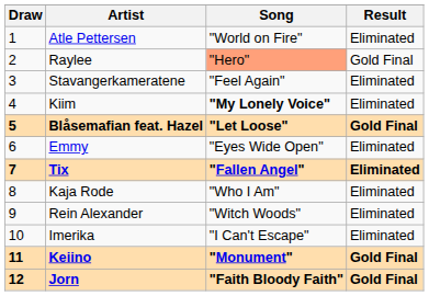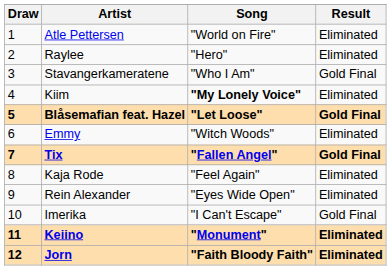 <table class="sortable wikitable" style="margin: 1em auto 1em auto;">
 <tr>
 </tr>
 <tr>
 <th scope="col">Draw</th>
 <th scope="col">Artist</th>
 <th scope="col">Song</th>
 <th scope="col">Result</th>
 </tr>
 <tr>
 <td>1</td>
 <td align="left"><a href='#'>Atle Pettersen</a></td>
 <td align="left">"World on Fire"</td>
 <td>Eliminated</td>
 </tr>
 <tr>
 <td>2</td>
 <td align="left">Raylee</td>
-<td align="left" style="background: lightsalmon;">"Hero"</td>
-<td>Gold Final</td>
+<td align="left">"Hero"</td>
+<td>Eliminated</td>
 </tr>
 <tr>
 <td>3</td>
 <td align="left">Stavangerkameratene</td>
-<td align="left">"Feel Again"</td>
-<td>Eliminated</td>
+<td align="left">"Who I Am"</td>
+<td>Gold Final</td>
 </tr>
 <tr>
 <td>4</td>
 <td align="left">Kiim</td>
 <td align="left"><strong>"My Lonely Voice"</strong></td>
 <td>Eliminated</td>
 </tr>
 <tr style="font-weight:bold; background:navajowhite;">
 <td>5</td>
 <td align="left">Blåsemafian feat. Hazel</td>
 <td align="left">"Let Loose"</td>
 <td>Gold Final</td>
 </tr>
 <tr>
 <td>6</td>
 <td align="left"><a href='#'>Emmy</a></td>
-<td align="left">"Eyes Wide Open"</td>
+<td align="left">"Witch Woods"</td>
 <td>Eliminated</td>
 </tr>
 <tr style="font-weight:bold; background:navajowhite;">
 <td>7</td>
 <td align="left"><a href='#'>Tix</a></td>
 <td align="left">"<a href='#'>Fallen Angel</a>"</td>
-<td>Eliminated</td>
+<td>Gold Final</td>
 </tr>
 <tr>
 <td>8</td>
 <td align="left">Kaja Rode</td>
-<td align="left">"Who I Am"</td>
+<td align="left">"Feel Again"</td>
 <td>Eliminated</td>
 </tr>
 <tr>
 <td>9</td>
 <td align="left">Rein Alexander</td>
-<td align="left">"Witch Woods"</td>
+<td align="left">"Eyes Wide Open"</td>
 <td>Eliminated</td>
 </tr>
 <tr>
 <td>10</td>
 <td align="left">Imerika</td>
 <td align="left">"I Can't Escape"</td>
-<td>Eliminated</td>
+<td>Gold Final</td>
 </tr>
 <tr style="font-weight:bold; background:navajowhite;">
 <td>11</td>
 <td align="left"><a href='#'>Keiino</a></td>
 <td align="left">"<a href='#'>Monument</a>"</td>
-<td>Gold Final</td>
+<td>Eliminated</td>
 </tr>
 <tr style="font-weight:bold; background:navajowhite;">
 <td>12</td>
 <td align="left"><a href='#'>Jorn</a></td>
 <td align="left">"Faith Bloody Faith"</td>
-<td>Gold Final</td>
+<td>Eliminated</td>
 </tr>
 </table>
